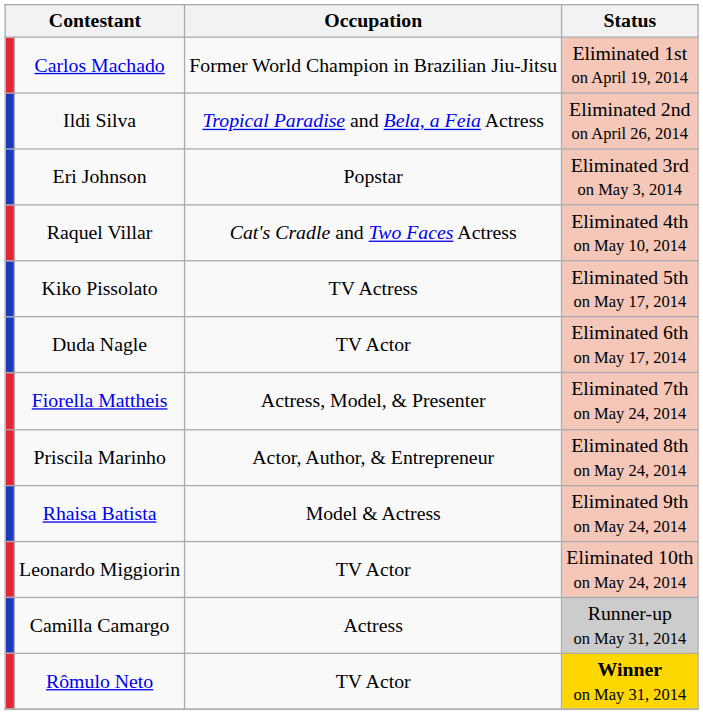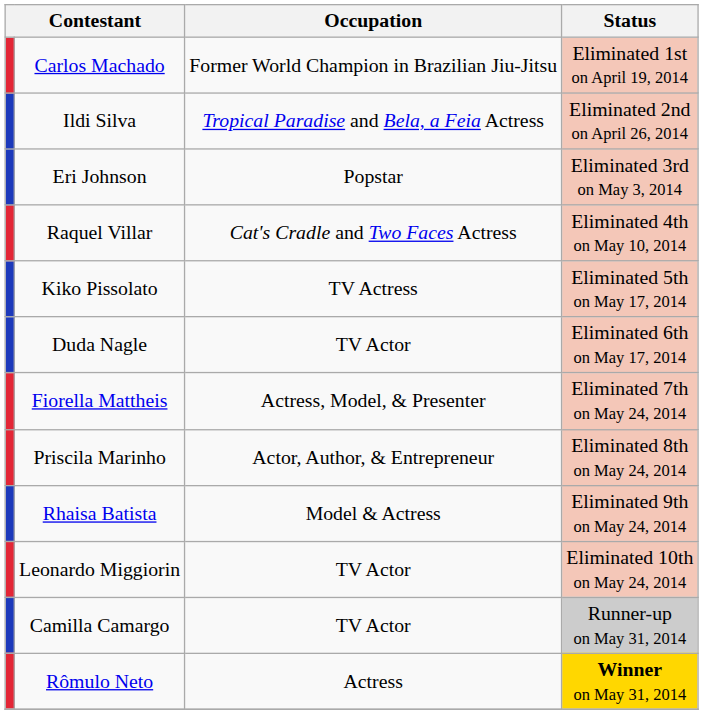 <table class="wikitable sortable" style="text-align: center; white-space:nowrap; margin:auto; font-size:95.2%;">
 <tr>
 <th colspan=2>Contestant</th>
 <th colspan=1>Occupation</th>
 <th colspan=1>Status</th>
 </tr>
 <tr>
 <td bgcolor="E32636"></td>
 <td><a href='#'>Carlos Machado</a></td>
 <td>Former World Champion in Brazilian Jiu-Jitsu</td>
 <td bgcolor="F4C7B8">Eliminated  1st<br><small>on April 19, 2014</small></td>
 </tr>
 <tr>
 <td bgcolor="1C39BB"></td>
 <td>Ildi Silva</td>
 <td><em><a href='#'>Tropical Paradise</a></em> and <em><a href='#'>Bela, a Feia</a></em> Actress</td>
 <td bgcolor="F4C7B8">Eliminated 2nd<br><small>on April 26, 2014</small></td>
 </tr>
 <tr>
 <td bgcolor="1C39BB"></td>
 <td>Eri Johnson</td>
 <td>Popstar</td>
 <td bgcolor="F4C7B8">Eliminated 3rd<br><small>on May 3, 2014</small></td>
 </tr>
 <tr>
 <td bgcolor="E32636"></td>
 <td>Raquel Villar</td>
 <td><em>Cat's Cradle</em> and <em><a href='#'>Two Faces</a></em> Actress</td>
 <td bgcolor="F4C7B8">Eliminated 4th<br><small>on May 10, 2014</small></td>
 </tr>
 <tr>
 <td bgcolor="1C39BB"></td>
 <td>Kiko Pissolato</td>
 <td>TV Actress</td>
 <td bgcolor="F4C7B8">Eliminated 5th<br><small>on May 17, 2014</small></td>
 </tr>
 <tr>
 <td bgcolor="1C39BB"></td>
 <td>Duda Nagle</td>
 <td>TV Actor</td>
 <td bgcolor="F4C7B8">Eliminated 6th<br><small>on May 17, 2014</small></td>
 </tr>
 <tr>
 <td bgcolor="E32636"></td>
 <td><a href='#'>Fiorella Mattheis</a></td>
 <td>Actress, Model, & Presenter</td>
 <td bgcolor="F4C7B8">Eliminated 7th<br><small>on May 24, 2014</small></td>
 </tr>
 <tr>
 <td bgcolor="E32636"></td>
 <td>Priscila Marinho</td>
 <td>Actor, Author, & Entrepreneur</td>
 <td bgcolor="F4C7B8">Eliminated 8th<br><small>on May 24, 2014</small></td>
 </tr>
 <tr>
 <td bgcolor="1C39BB"></td>
 <td><a href='#'>Rhaisa Batista</a></td>
 <td>Model & Actress</td>
 <td bgcolor="F4C7B8">Eliminated 9th<br><small>on May 24, 2014</small></td>
 </tr>
 <tr>
 <td bgcolor="E32636"></td>
 <td>Leonardo Miggiorin</td>
 <td>TV Actor</td>
 <td bgcolor="F4C7B8">Eliminated 10th<br><small>on May 24, 2014</small></td>
 </tr>
 <tr>
 <td bgcolor="1C39BB"></td>
 <td>Camilla Camargo</td>
-<td>Actress</td>
+<td>TV Actor</td>
 <td bgcolor="CCCCCC">Runner-up<br><small>on May 31, 2014</small></td>
 </tr>
 <tr>
 <td bgcolor="E32636"></td>
 <td><a href='#'>Rômulo Neto</a></td>
-<td>TV Actor</td>
+<td>Actress</td>
 <td bgcolor="FFD700"><strong>Winner</strong><br><small>on May 31, 2014</small></td>
 </tr>
 <tr>
 </tr>
 </table>
